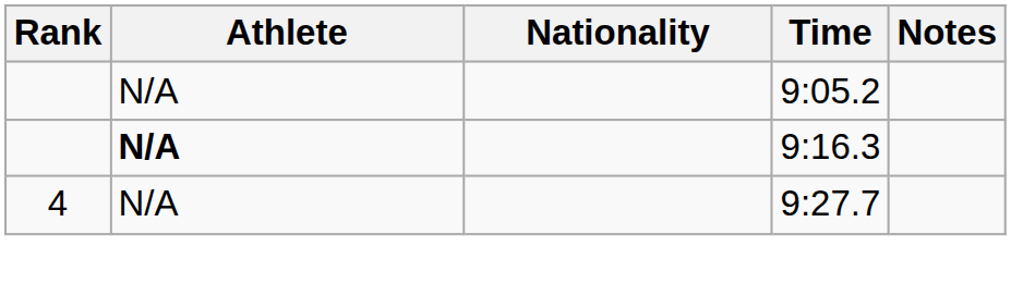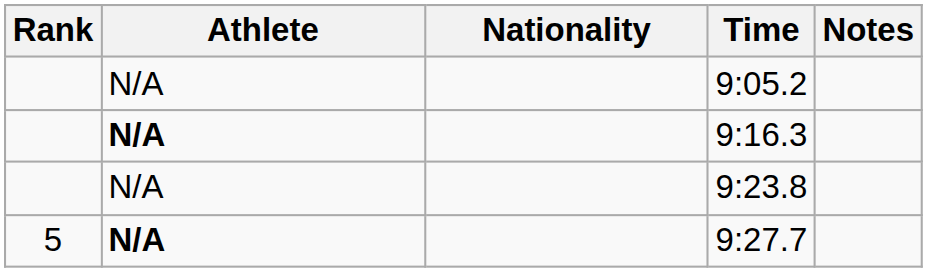 <table class="wikitable sortable" style="text-align:center">
 <tr>
 <th width=30>Rank</th>
 <th width=150>Athlete</th>
 <th width=130>Nationality</th>
 <th width=30>Time</th>
 <th width=30>Notes</th>
 </tr>
 <tr>
 <td></td>
 <td align=left>N/A</td>
 <td align="left"></td>
 <td>9:05.2</td>
 <td></td>
 </tr>
 <tr>
 <td></td>
 <td align=left><strong>N/A</strong></td>
 <td align="left"></td>
 <td>9:16.3</td>
 <td></td>
 </tr>
 <tr>
-<td>4</td>
+<td></td>
 <td align=left>N/A</td>
+<td align="left"></td>
+<td>9:23.8</td>
+<td></td>
+</tr>
+<tr>
+<td>5</td>
+<td align=left><strong>N/A</strong></td>
 <td align="left"></td>
 <td>9:27.7</td>
 <td></td>
 </tr>
 </table>
